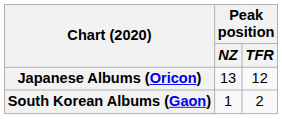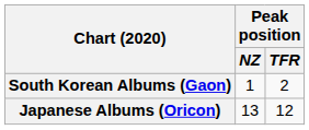 <table class="wikitable sortable plainrowheaders" style="text-align:center">
 <tr>
 <th rowspan="2" scope="col">Chart (2020)</th>
 <th colspan="2" scope="col">Peak<br>position</th>
 </tr>
 <tr>
 <th><em>NZ</em></th>
 <th><em>TFR</em></th>
 </tr>
 <tr>
+<th scope="row">South Korean Albums (<a href='#'>Gaon</a>)</th>
+<td>1</td>
+<td>2</td>
+</tr>
+<tr>
 <th scope="row">Japanese Albums (<a href='#'>Oricon</a>)</th>
 <td>13</td>
 <td>12</td>
 </tr>
-<tr>
-<th scope="row">South Korean Albums (<a href='#'>Gaon</a>)</th>
-<td>1</td>
-<td>2</td>
-</tr>
 </table>
